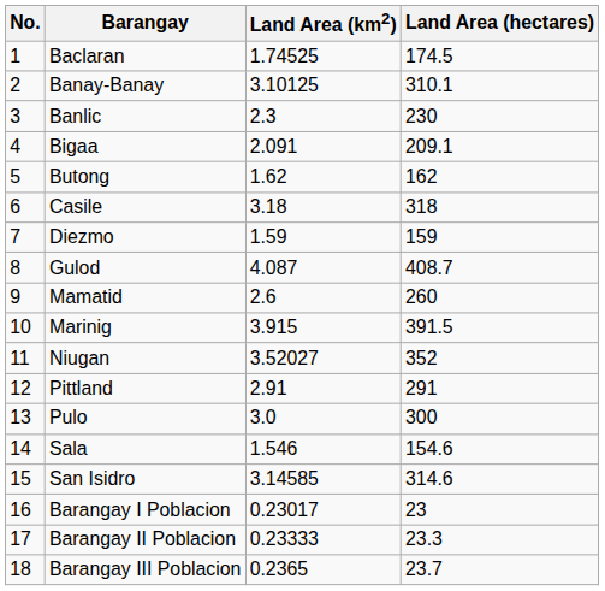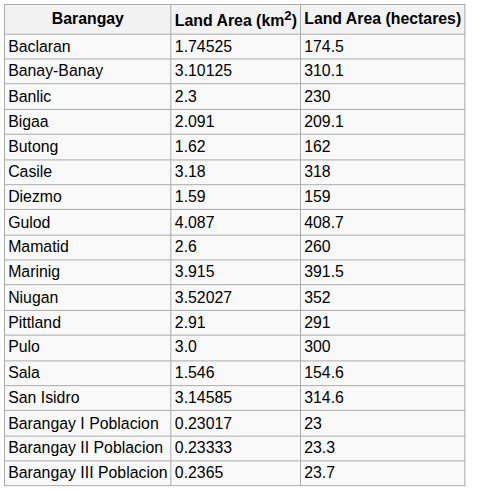 <table class="wikitable sortable">
 <tr>
-<th>No.</th>
 <th>Barangay</th>
 <th>Land Area (km<sup>2</sup>)</th>
 <th>Land Area (hectares)</th>
 </tr>
 <tr>
-<td>1</td>
 <td>Baclaran</td>
 <td>1.74525</td>
 <td>174.5</td>
 </tr>
 <tr>
-<td>2</td>
 <td>Banay-Banay</td>
 <td>3.10125</td>
 <td>310.1</td>
 </tr>
 <tr>
-<td>3</td>
 <td>Banlic</td>
 <td>2.3</td>
 <td>230</td>
 </tr>
 <tr>
-<td>4</td>
 <td>Bigaa</td>
 <td>2.091</td>
 <td>209.1</td>
 </tr>
 <tr>
-<td>5</td>
 <td>Butong</td>
 <td>1.62</td>
 <td>162</td>
 </tr>
 <tr>
-<td>6</td>
 <td>Casile</td>
 <td>3.18</td>
 <td>318</td>
 </tr>
 <tr>
-<td>7</td>
 <td>Diezmo</td>
 <td>1.59</td>
 <td>159</td>
 </tr>
 <tr>
-<td>8</td>
 <td>Gulod</td>
 <td>4.087</td>
 <td>408.7</td>
 </tr>
 <tr>
-<td>9</td>
 <td>Mamatid</td>
 <td>2.6</td>
 <td>260</td>
 </tr>
 <tr>
-<td>10</td>
 <td>Marinig</td>
 <td>3.915</td>
 <td>391.5</td>
 </tr>
 <tr>
-<td>11</td>
 <td>Niugan</td>
 <td>3.52027</td>
 <td>352</td>
 </tr>
 <tr>
-<td>12</td>
 <td>Pittland</td>
 <td>2.91</td>
 <td>291</td>
 </tr>
 <tr>
-<td>13</td>
 <td>Pulo</td>
 <td>3.0</td>
 <td>300</td>
 </tr>
 <tr>
-<td>14</td>
 <td>Sala</td>
 <td>1.546</td>
 <td>154.6</td>
 </tr>
 <tr>
-<td>15</td>
 <td>San Isidro</td>
 <td>3.14585</td>
 <td>314.6</td>
 </tr>
 <tr>
-<td>16</td>
 <td>Barangay I Poblacion</td>
 <td>0.23017</td>
 <td>23</td>
 </tr>
 <tr>
-<td>17</td>
 <td>Barangay II Poblacion</td>
 <td>0.23333</td>
 <td>23.3</td>
 </tr>
 <tr>
-<td>18</td>
 <td>Barangay III Poblacion</td>
 <td>0.2365</td>
 <td>23.7</td>
 </tr>
 </table>
